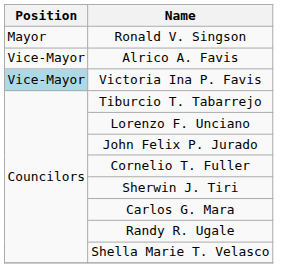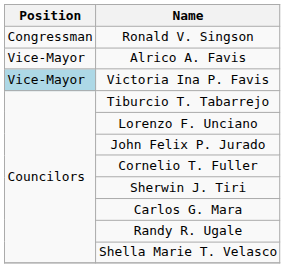 <table class="wikitable" style="line-height:1.20em; font-size:100%;">
 <tr>
 <th>Position</th>
 <th>Name</th>
 </tr>
 <tr>
-<td>Mayor</td>
+<td>Congressman</td>
 <td style="text-align:center;">Ronald V. Singson</td>
 </tr>
 <tr>
 <td>Vice-Mayor</td>
 <td style="text-align:center;">Alrico A. Favis</td>
 </tr>
 <tr>
 <td style="background: lightblue;">Vice-Mayor</td>
 <td style="text-align:center;">Victoria Ina P. Favis</td>
 </tr>
 <tr>
 <td rowspan=8>Councilors</td>
 <td style="text-align:center;">Tiburcio T. Tabarrejo</td>
 </tr>
 <tr>
 <td style="text-align:center;">Lorenzo F. Unciano</td>
 </tr>
 <tr>
 <td style="text-align:center;">John Felix P. Jurado</td>
 </tr>
 <tr>
 <td style="text-align:center;">Cornelio T. Fuller</td>
 </tr>
 <tr>
 <td style="text-align:center;">Sherwin J. Tiri</td>
 </tr>
 <tr>
 <td style="text-align:center;">Carlos G. Mara</td>
 </tr>
 <tr>
 <td style="text-align:center;">Randy R. Ugale</td>
 </tr>
 <tr>
 <td style="text-align:center;">Shella Marie T. Velasco</td>
 </tr>
 <tr>
 </tr>
 </table>
